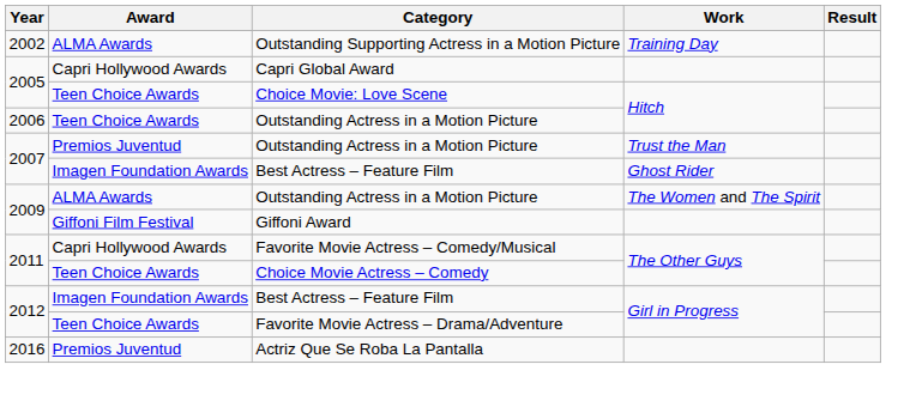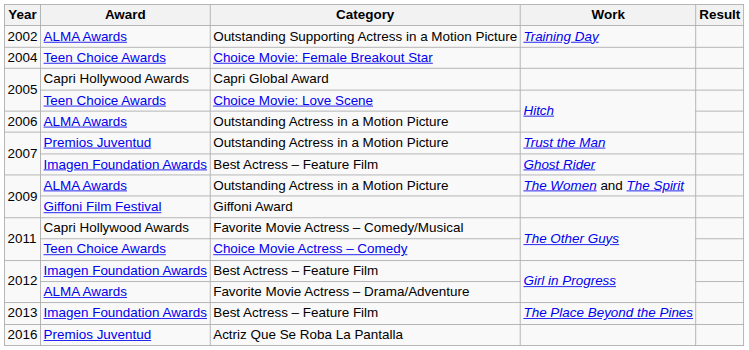 <table class="wikitable">
 <tr>
 <th>Year</th>
 <th>Award</th>
 <th>Category</th>
 <th>Work</th>
 <th>Result</th>
 </tr>
 <tr>
 <td>2002</td>
 <td><a href='#'>ALMA Awards</a></td>
 <td>Outstanding Supporting Actress in a Motion Picture</td>
 <td><em><a href='#'>Training Day</a></em></td>
+<td></td>
+</tr>
+<tr>
+<td>2004</td>
+<td><a href='#'>Teen Choice Awards</a></td>
+<td><a href='#'>Choice Movie: Female Breakout Star</a></td>
+<td></td>
 <td></td>
 </tr>
 <tr>
 <td rowspan="2">2005</td>
 <td>Capri Hollywood Awards</td>
 <td>Capri Global Award</td>
 <td></td>
 <td></td>
 </tr>
 <tr>
 <td><a href='#'>Teen Choice Awards</a></td>
 <td><a href='#'>Choice Movie: Love Scene</a></td>
 <td rowspan="2"><em><a href='#'>Hitch</a></em></td>
 <td></td>
 </tr>
 <tr>
 <td>2006</td>
-<td><a href='#'>Teen Choice Awards</a></td>
+<td><a href='#'>ALMA Awards</a></td>
 <td>Outstanding Actress in a Motion Picture</td>
 <td></td>
 </tr>
 <tr>
 <td rowspan="2">2007</td>
 <td><a href='#'>Premios Juventud</a></td>
 <td>Outstanding Actress in a Motion Picture</td>
 <td><em><a href='#'>Trust the Man</a></em></td>
 <td></td>
 </tr>
 <tr>
 <td><a href='#'>Imagen Foundation Awards</a></td>
 <td>Best Actress – Feature Film</td>
 <td><em><a href='#'>Ghost Rider</a></em></td>
 <td></td>
 </tr>
 <tr>
 <td rowspan="2">2009</td>
 <td><a href='#'>ALMA Awards</a></td>
 <td>Outstanding Actress in a Motion Picture</td>
 <td><em><a href='#'>The Women</a></em> and <em><a href='#'>The Spirit</a></em></td>
 <td></td>
 </tr>
 <tr>
 <td><a href='#'>Giffoni Film Festival</a></td>
 <td>Giffoni Award</td>
 <td></td>
 <td></td>
 </tr>
 <tr>
 <td rowspan="2">2011</td>
 <td>Capri Hollywood Awards</td>
 <td>Favorite Movie Actress – Comedy/Musical</td>
 <td rowspan="2"><em><a href='#'>The Other Guys</a></em></td>
 <td></td>
 </tr>
 <tr>
 <td><a href='#'>Teen Choice Awards</a></td>
 <td><a href='#'>Choice Movie Actress – Comedy</a></td>
 <td></td>
 </tr>
 <tr>
 <td rowspan="2">2012</td>
 <td><a href='#'>Imagen Foundation Awards</a></td>
 <td>Best Actress – Feature Film</td>
 <td rowspan="2"><em><a href='#'>Girl in Progress</a></em></td>
 <td></td>
 </tr>
 <tr>
-<td><a href='#'>Teen Choice Awards</a></td>
+<td><a href='#'>ALMA Awards</a></td>
 <td>Favorite Movie Actress – Drama/Adventure</td>
+<td></td>
+</tr>
+<tr>
+<td>2013</td>
+<td><a href='#'>Imagen Foundation Awards</a></td>
+<td>Best Actress – Feature Film</td>
+<td><em><a href='#'>The Place Beyond the Pines</a></em></td>
 <td></td>
 </tr>
 <tr>
 <td>2016</td>
 <td><a href='#'>Premios Juventud</a></td>
 <td>Actriz Que Se Roba La Pantalla</td>
 <td></td>
 <td></td>
 </tr>
 </table>
